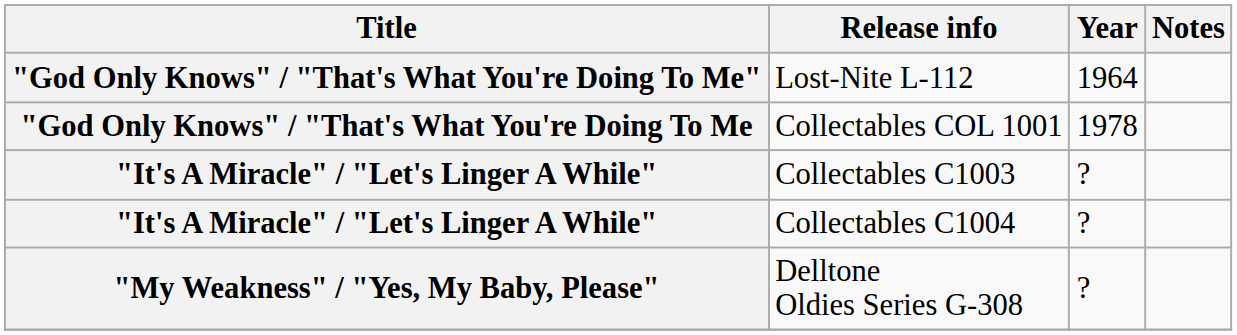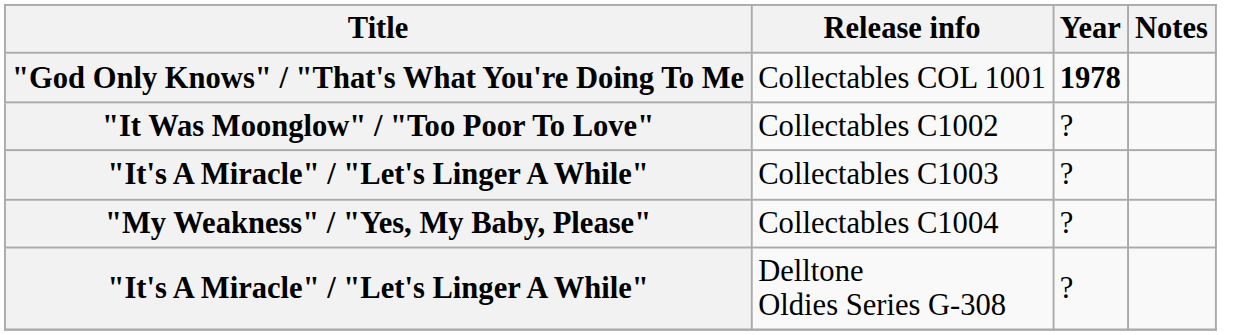 <table class="wikitable plainrowheaders sortable">
 <tr>
 <th scope="col">Title</th>
 <th scope="col">Release info</th>
 <th scope="col">Year</th>
 <th scope="col" class="unsortable">Notes</th>
 </tr>
 <tr>
-<th scope="row">"God Only Knows" / "That's What You're Doing To Me"</th>
-<td>Lost-Nite L-112</td>
-<td>1964</td>
+<th scope="row">"God Only Knows" / "That's What You're Doing To Me</th>
+<td>Collectables COL 1001</td>
+<td><strong>1978</strong></td>
 <td></td>
 </tr>
 <tr>
-<th scope="row">"God Only Knows" / "That's What You're Doing To Me</th>
-<td>Collectables COL 1001</td>
-<td>1978</td>
+<th scope="row">"It Was Moonglow" / "Too Poor To Love"</th>
+<td>Collectables C1002</td>
+<td>?</td>
 <td></td>
 </tr>
 <tr>
 <th scope="row">"It's A Miracle" / "Let's Linger A While"</th>
 <td>Collectables C1003</td>
 <td>?</td>
 <td></td>
 </tr>
 <tr>
-<th scope="row">"It's A Miracle" / "Let's Linger A While"</th>
+<th scope="row">"My Weakness" / "Yes, My Baby, Please"</th>
 <td>Collectables  C1004</td>
 <td>?</td>
 <td></td>
 </tr>
 <tr>
-<th scope="row">"My Weakness" / "Yes, My Baby, Please"</th>
+<th scope="row">"It's A Miracle" / "Let's Linger A While"</th>
 <td>Delltone<br>Oldies Series G-308</td>
 <td>?</td>
 <td></td>
 </tr>
 <tr>
 </tr>
 </table>
